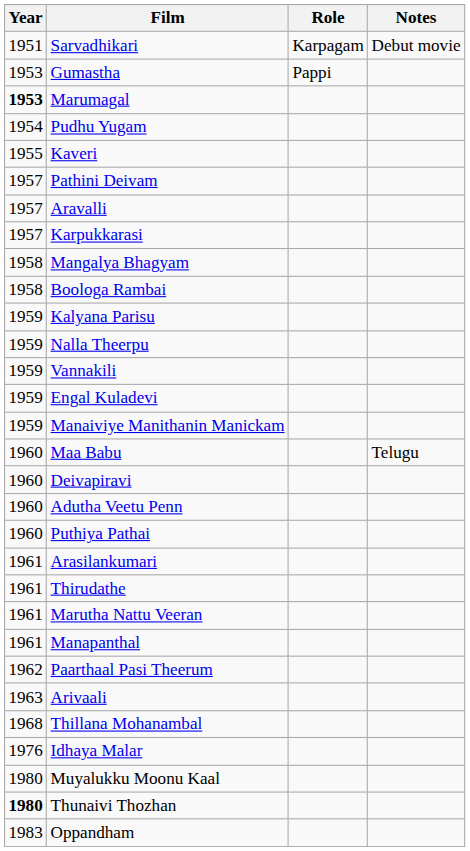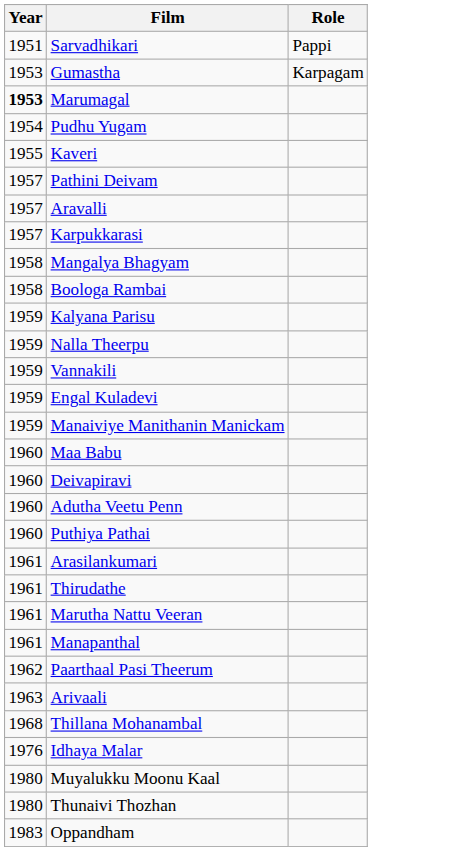 <table class="wikitable">
 <tr>
 <th>Year</th>
 <th>Film</th>
 <th>Role</th>
-<th>Notes</th>
 </tr>
 <tr>
 <td>1951</td>
 <td><a href='#'>Sarvadhikari</a></td>
-<td>Karpagam</td>
-<td>Debut movie</td>
+<td>Pappi</td>
 </tr>
 <tr>
 <td>1953</td>
 <td><a href='#'>Gumastha</a></td>
-<td>Pappi</td>
-<td></td>
+<td>Karpagam</td>
 </tr>
 <tr>
 <td><strong>1953</strong></td>
 <td><a href='#'>Marumagal</a></td>
-<td></td>
 <td></td>
 </tr>
 <tr>
 <td>1954</td>
 <td><a href='#'>Pudhu Yugam</a></td>
 <td></td>
-<td></td>
 </tr>
 <tr>
 <td>1955</td>
 <td><a href='#'>Kaveri</a></td>
-<td></td>
 <td></td>
 </tr>
 <tr>
 <td>1957</td>
 <td><a href='#'>Pathini Deivam</a></td>
 <td></td>
-<td></td>
 </tr>
 <tr>
 <td>1957</td>
 <td><a href='#'>Aravalli</a></td>
-<td></td>
 <td></td>
 </tr>
 <tr>
 <td>1957</td>
 <td><a href='#'>Karpukkarasi</a></td>
 <td></td>
-<td></td>
 </tr>
 <tr>
 <td>1958</td>
 <td><a href='#'>Mangalya Bhagyam</a></td>
-<td></td>
 <td></td>
 </tr>
 <tr>
 <td>1958</td>
 <td><a href='#'>Boologa Rambai</a></td>
 <td></td>
-<td></td>
 </tr>
 <tr>
 <td>1959</td>
 <td><a href='#'>Kalyana Parisu</a></td>
-<td></td>
 <td></td>
 </tr>
 <tr>
 <td>1959</td>
 <td><a href='#'>Nalla Theerpu</a></td>
 <td></td>
-<td></td>
 </tr>
 <tr>
 <td>1959</td>
 <td><a href='#'>Vannakili</a></td>
-<td></td>
 <td></td>
 </tr>
 <tr>
 <td>1959</td>
 <td><a href='#'>Engal Kuladevi</a></td>
 <td></td>
-<td></td>
 </tr>
 <tr>
 <td>1959</td>
 <td><a href='#'>Manaiviye Manithanin Manickam</a></td>
-<td></td>
 <td></td>
 </tr>
 <tr>
 <td>1960</td>
 <td><a href='#'>Maa Babu</a></td>
 <td></td>
-<td>Telugu</td>
 </tr>
 <tr>
 <td>1960</td>
 <td><a href='#'>Deivapiravi</a></td>
-<td></td>
 <td></td>
 </tr>
 <tr>
 <td>1960</td>
 <td><a href='#'>Adutha Veetu Penn</a></td>
 <td></td>
-<td></td>
 </tr>
 <tr>
 <td>1960</td>
 <td><a href='#'>Puthiya Pathai</a></td>
-<td></td>
 <td></td>
 </tr>
 <tr>
 <td>1961</td>
 <td><a href='#'>Arasilankumari</a></td>
 <td></td>
-<td></td>
 </tr>
 <tr>
 <td>1961</td>
 <td><a href='#'>Thirudathe</a></td>
-<td></td>
 <td></td>
 </tr>
 <tr>
 <td>1961</td>
 <td><a href='#'>Marutha Nattu Veeran</a></td>
 <td></td>
-<td></td>
 </tr>
 <tr>
 <td>1961</td>
 <td><a href='#'>Manapanthal</a></td>
-<td></td>
 <td></td>
 </tr>
 <tr>
 <td>1962</td>
 <td><a href='#'>Paarthaal Pasi Theerum</a></td>
 <td></td>
-<td></td>
 </tr>
 <tr>
 <td>1963</td>
 <td><a href='#'>Arivaali</a></td>
-<td></td>
 <td></td>
 </tr>
 <tr>
 <td>1968</td>
 <td><a href='#'>Thillana Mohanambal</a></td>
 <td></td>
-<td></td>
 </tr>
 <tr>
 <td>1976</td>
 <td><a href='#'>Idhaya Malar</a></td>
-<td></td>
 <td></td>
 </tr>
 <tr>
 <td>1980</td>
 <td>Muyalukku Moonu Kaal</td>
 <td></td>
-<td></td>
 </tr>
 <tr>
-<td><strong>1980</strong></td>
+<td>1980</td>
 <td>Thunaivi Thozhan</td>
-<td></td>
 <td></td>
 </tr>
 <tr>
 <td>1983</td>
 <td>Oppandham</td>
 <td></td>
-<td></td>
 </tr>
 </table>
